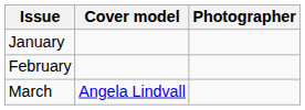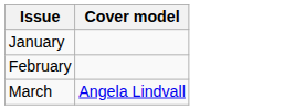 <table class="sortable wikitable">
 <tr>
 <th>Issue</th>
 <th>Cover model</th>
-<th>Photographer</th>
 </tr>
 <tr>
 <td>January</td>
-<td></td>
 <td></td>
 </tr>
 <tr>
 <td>February</td>
 <td></td>
-<td></td>
 </tr>
 <tr>
 <td>March</td>
 <td><a href='#'>Angela Lindvall</a></td>
-<td></td>
 </tr>
 </table>
